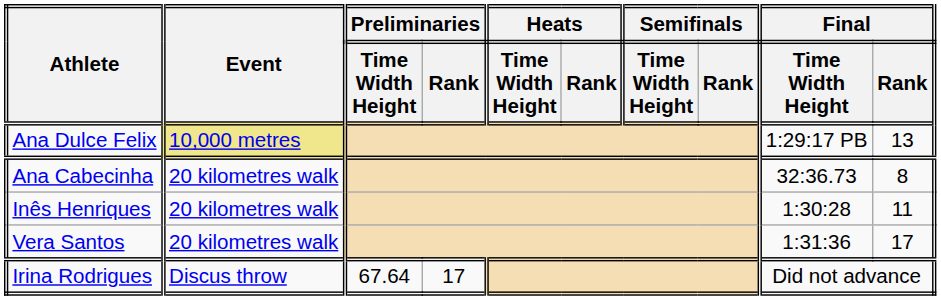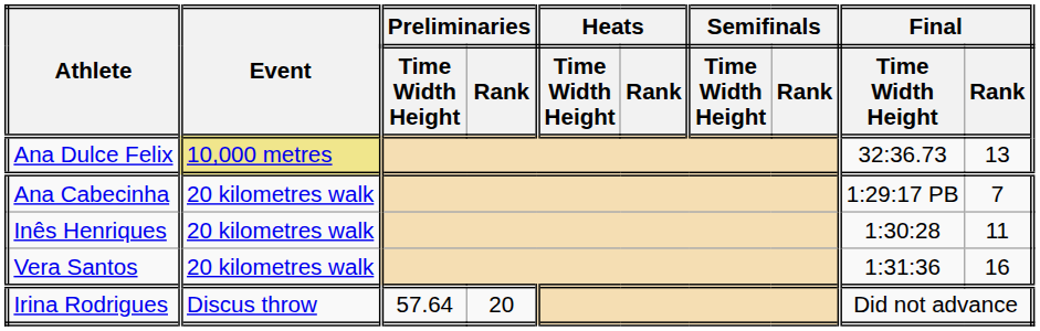 <table class=wikitable style="font-size:90%; border: double;">
 <tr>
 <th rowspan="2" style="border-right:double">Athlete</th>
 <th rowspan="2" style="border-right:double">Event</th>
 <th colspan="2" style="border-right:double; border-bottom:double;">Preliminaries</th>
 <th colspan="2" style="border-right:double; border-bottom:double;">Heats</th>
 <th colspan="2" style="border-right:double; border-bottom:double;">Semifinals</th>
 <th colspan="2" style="border-right:double; border-bottom:double;">Final</th>
 </tr>
 <tr>
 <th>Time<br>Width<br>Height</th>
 <th style="border-right:double">Rank</th>
 <th>Time<br>Width<br>Height</th>
 <th style="border-right:double">Rank</th>
 <th>Time<br>Width<br>Height</th>
 <th style="border-right:double">Rank</th>
 <th>Time<br>Width<br>Height</th>
 <th style="border-right:double">Rank</th>
 </tr>
 <tr style="border-top: double;">
 <td style="border-right:double"><a href='#'>Ana Dulce Felix</a></td>
 <td style="background: khaki; border-right:double"><a href='#'>10,000 metres</a></td>
 <td style="border-right:double" colspan= 6 bgcolor="wheat"></td>
-<td align=center>1:29:17 PB</td>
+<td align=center>32:36.73</td>
 <td align=center>13</td>
 </tr>
 <tr style="border-top: double;">
 <td style="border-right:double"><a href='#'>Ana Cabecinha</a></td>
 <td style="border-right:double"><a href='#'>20 kilometres walk</a></td>
 <td style="border-right:double" colspan= 6 bgcolor="wheat"></td>
-<td align=center>32:36.73</td>
-<td align=center>8</td>
+<td align=center>1:29:17 PB</td>
+<td align=center>7</td>
 </tr>
 <tr>
 <td style="border-right:double"><a href='#'>Inês Henriques</a></td>
 <td style="border-right:double"><a href='#'>20 kilometres walk</a></td>
 <td style="border-right:double" colspan= 6 bgcolor="wheat"></td>
 <td align=center>1:30:28</td>
 <td align=center>11</td>
 </tr>
 <tr>
 <td style="border-right:double"><a href='#'>Vera Santos</a></td>
 <td style="border-right:double"><a href='#'>20 kilometres walk</a></td>
 <td style="border-right:double" colspan= 6 bgcolor="wheat"></td>
 <td align=center>1:31:36</td>
-<td align=center>17</td>
+<td align=center>16</td>
 </tr>
 <tr style="border-top: double;">
 <td style="border-right:double"><a href='#'>Irina Rodrigues</a></td>
 <td style="border-right:double"><a href='#'>Discus throw</a></td>
-<td align=center>67.64</td>
-<td align=center style="border-right:double">17</td>
+<td align=center>57.64</td>
+<td align=center style="border-right:double">20</td>
 <td style="border-right:double" colspan= 4 bgcolor="wheat"></td>
 <td align=center colspan= 4>Did not advance</td>
 </tr>
 </table>
